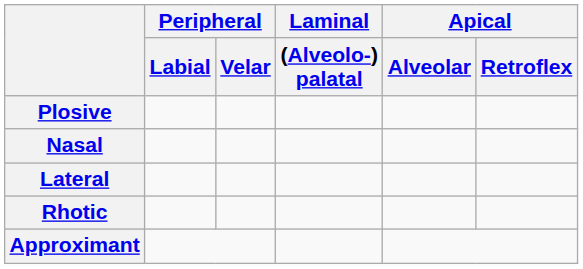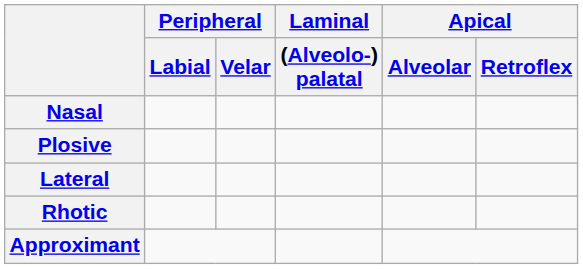 <table class="wikitable" style="text-align:center">
 <tr>
 <th rowspan="2"></th>
 <th colspan="2"><a href='#'>Peripheral</a></th>
 <th><a href='#'>Laminal</a></th>
 <th colspan="2"><a href='#'>Apical</a></th>
 </tr>
 <tr>
 <th><a href='#'>Labial</a></th>
 <th><a href='#'>Velar</a></th>
 <th>(<a href='#'>Alveolo-</a>)<a href='#'><br>palatal</a></th>
 <th><a href='#'>Alveolar</a></th>
 <th><a href='#'>Retroflex</a></th>
 </tr>
 <tr>
-<th><a href='#'>Plosive</a></th>
+<th><a href='#'>Nasal</a></th>
 <td></td>
 <td></td>
 <td></td>
 <td></td>
 <td></td>
 </tr>
 <tr>
-<th><a href='#'>Nasal</a></th>
+<th><a href='#'>Plosive</a></th>
 <td></td>
 <td></td>
 <td></td>
 <td></td>
 <td></td>
 </tr>
 <tr>
 <th><a href='#'>Lateral</a></th>
 <td></td>
 <td></td>
 <td></td>
 <td></td>
 <td></td>
 </tr>
 <tr>
 <th><a href='#'>Rhotic</a></th>
 <td></td>
 <td></td>
 <td></td>
 <td></td>
 <td></td>
 </tr>
 <tr>
 <th><a href='#'>Approximant</a></th>
 <td colspan="2"></td>
 <td></td>
 <td colspan="2"></td>
 </tr>
 </table>
